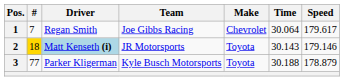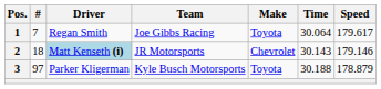 <table class="wikitable" style="font-size:95%">
 <tr>
 <th>Pos.</th>
 <th>#</th>
 <th>Driver</th>
 <th>Team</th>
 <th>Make</th>
 <th>Time</th>
 <th>Speed</th>
 </tr>
 <tr>
 <th>1</th>
 <td>7</td>
 <td><a href='#'>Regan Smith</a></td>
 <td><a href='#'>Joe Gibbs Racing</a></td>
-<td><a href='#'>Chevrolet</a></td>
+<td><a href='#'>Toyota</a></td>
 <td>30.064</td>
 <td>179.617</td>
 </tr>
 <tr>
 <th>2</th>
-<td style="background: gold;">18</td>
+<td>18</td>
 <td style="background: lightblue;"><a href='#'>Matt Kenseth</a> <strong>(i)</strong></td>
 <td><a href='#'>JR Motorsports</a></td>
-<td><a href='#'>Toyota</a></td>
+<td><a href='#'>Chevrolet</a></td>
 <td>30.143</td>
 <td>179.146</td>
 </tr>
 <tr>
 <th>3</th>
-<td>77</td>
+<td>97</td>
 <td><a href='#'>Parker Kligerman</a></td>
 <td><a href='#'>Kyle Busch Motorsports</a></td>
 <td><a href='#'>Toyota</a></td>
 <td>30.188</td>
 <td>178.879</td>
 </tr>
 <tr>
 <th colspan="7"></th>
 </tr>
 </table>
